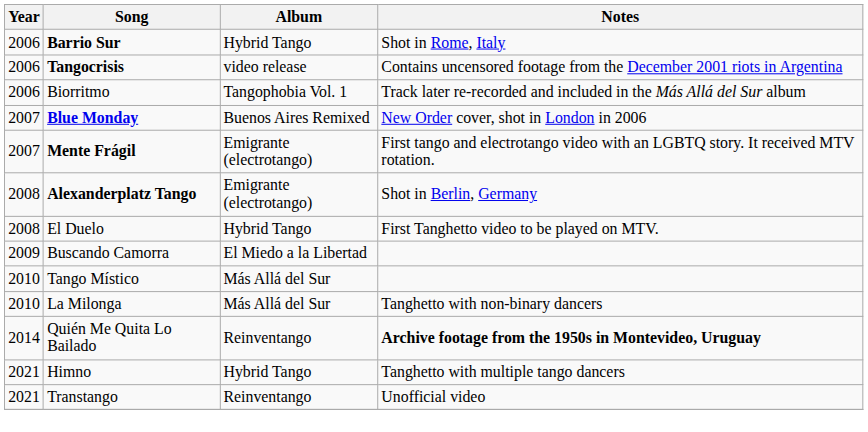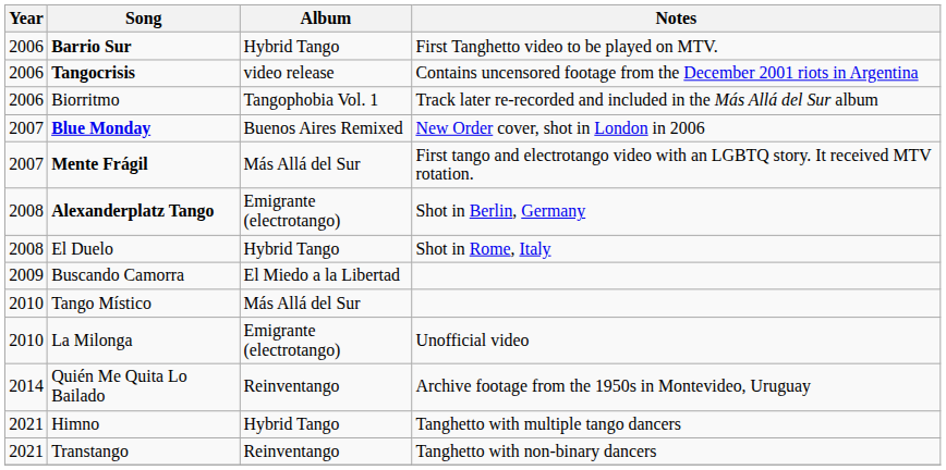 <table class="wikitable">
 <tr>
 <th>Year</th>
 <th>Song</th>
 <th>Album</th>
 <th>Notes</th>
 </tr>
 <tr>
 <td>2006</td>
 <td><strong>Barrio Sur</strong></td>
 <td>Hybrid Tango</td>
-<td>Shot in <a href='#'>Rome</a>, <a href='#'>Italy</a></td>
+<td>First Tanghetto video to be played on MTV.</td>
 </tr>
 <tr>
 <td>2006</td>
 <td><strong>Tangocrisis</strong></td>
 <td>video release</td>
 <td>Contains uncensored footage from the <a href='#'>December 2001 riots in Argentina</a></td>
 </tr>
 <tr>
 <td>2006</td>
 <td>Biorritmo</td>
 <td>Tangophobia Vol. 1</td>
 <td>Track later re-recorded and included in the <em>Más Allá del Sur</em> album</td>
 </tr>
 <tr>
 <td>2007</td>
 <td><strong><a href='#'>Blue Monday</a></strong></td>
 <td>Buenos Aires Remixed</td>
 <td><a href='#'>New Order</a> cover, shot in <a href='#'>London</a> in 2006</td>
 </tr>
 <tr>
 <td>2007</td>
 <td><strong>Mente Frágil</strong></td>
-<td>Emigrante (electrotango)</td>
+<td>Más Allá del Sur</td>
 <td>First tango and electrotango video with an LGBTQ story. It received MTV rotation.</td>
 </tr>
 <tr>
 <td>2008</td>
 <td><strong>Alexanderplatz Tango</strong></td>
 <td>Emigrante (electrotango)</td>
 <td>Shot in <a href='#'>Berlin</a>, <a href='#'>Germany</a></td>
 </tr>
 <tr>
 <td>2008</td>
 <td>El Duelo</td>
 <td>Hybrid Tango</td>
-<td>First Tanghetto video to be played on MTV.</td>
+<td>Shot in <a href='#'>Rome</a>, <a href='#'>Italy</a></td>
 </tr>
 <tr>
 <td>2009</td>
 <td>Buscando Camorra</td>
 <td>El Miedo a la Libertad</td>
 <td></td>
 </tr>
 <tr>
 <td>2010</td>
 <td>Tango Místico</td>
 <td>Más Allá del Sur</td>
 <td></td>
 </tr>
 <tr>
 <td>2010</td>
 <td>La Milonga</td>
-<td>Más Allá del Sur</td>
-<td>Tanghetto with non-binary dancers</td>
+<td>Emigrante (electrotango)</td>
+<td>Unofficial video</td>
 </tr>
 <tr>
 <td>2014</td>
 <td>Quién Me Quita Lo Bailado</td>
 <td>Reinventango</td>
-<td><strong>Archive footage from the 1950s in Montevideo, Uruguay</strong></td>
+<td>Archive footage from the 1950s in Montevideo, Uruguay</td>
 </tr>
 <tr>
 <td>2021</td>
 <td>Himno</td>
 <td>Hybrid Tango</td>
 <td>Tanghetto with multiple tango dancers</td>
 </tr>
 <tr>
 <td>2021</td>
 <td>Transtango</td>
 <td>Reinventango</td>
-<td>Unofficial video</td>
+<td>Tanghetto with non-binary dancers</td>
 </tr>
 <tr>
 </tr>
 </table>
